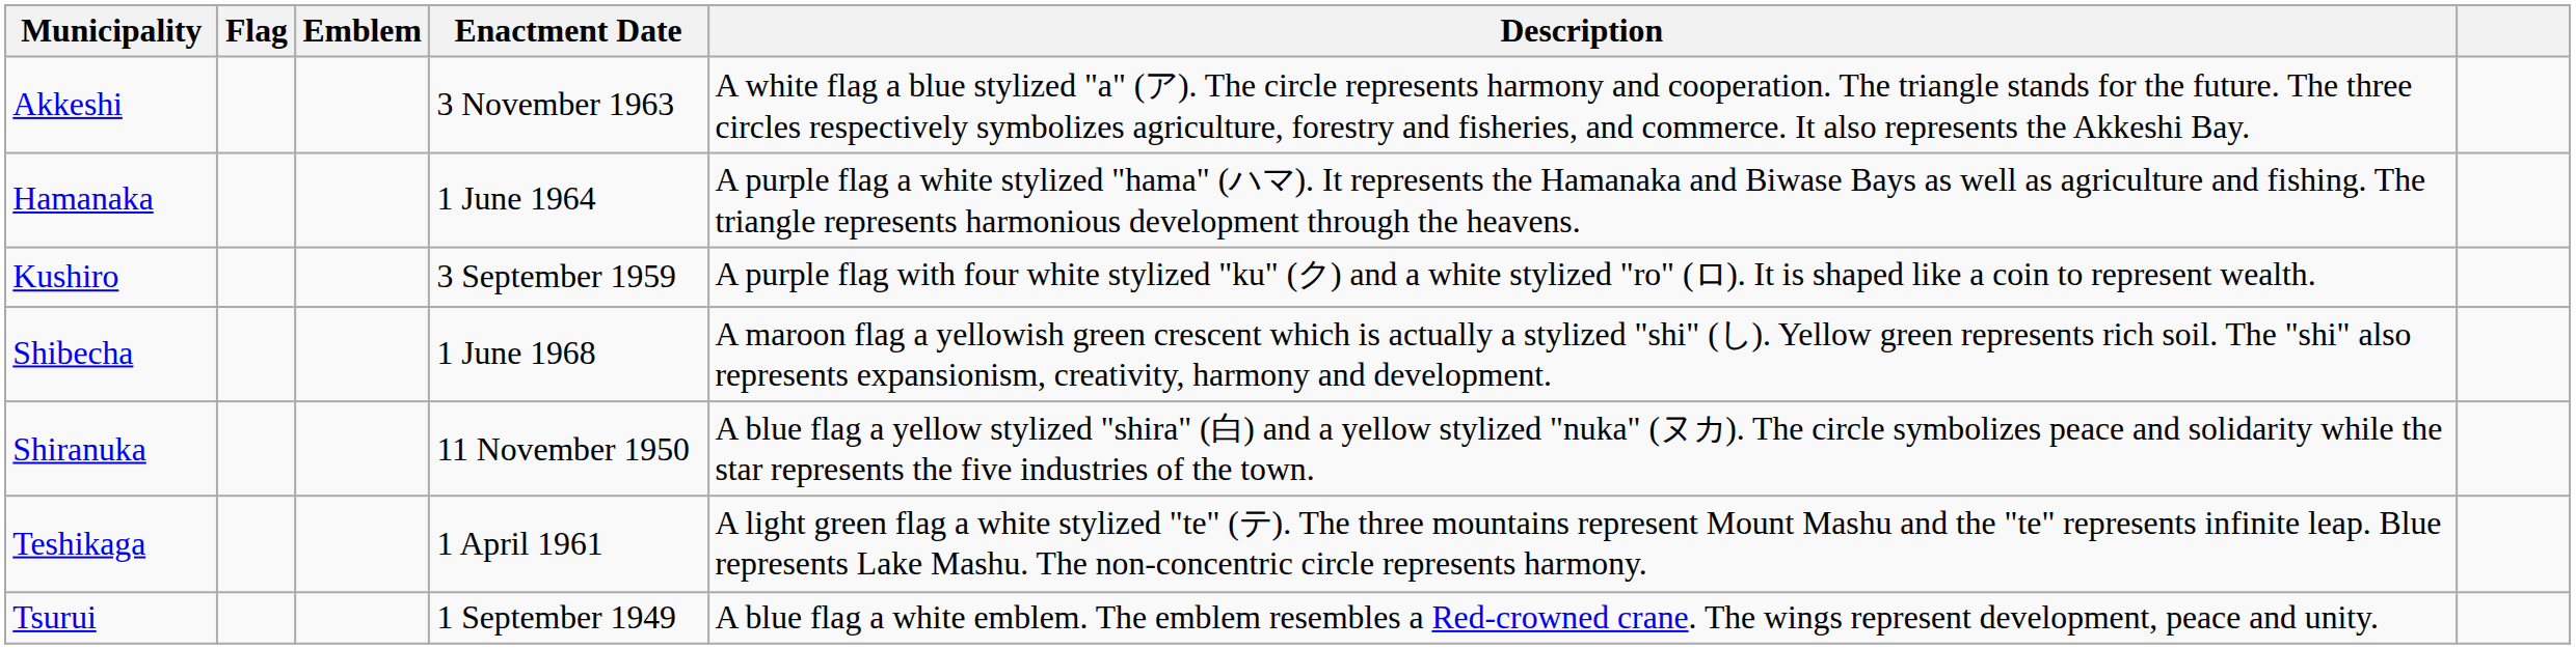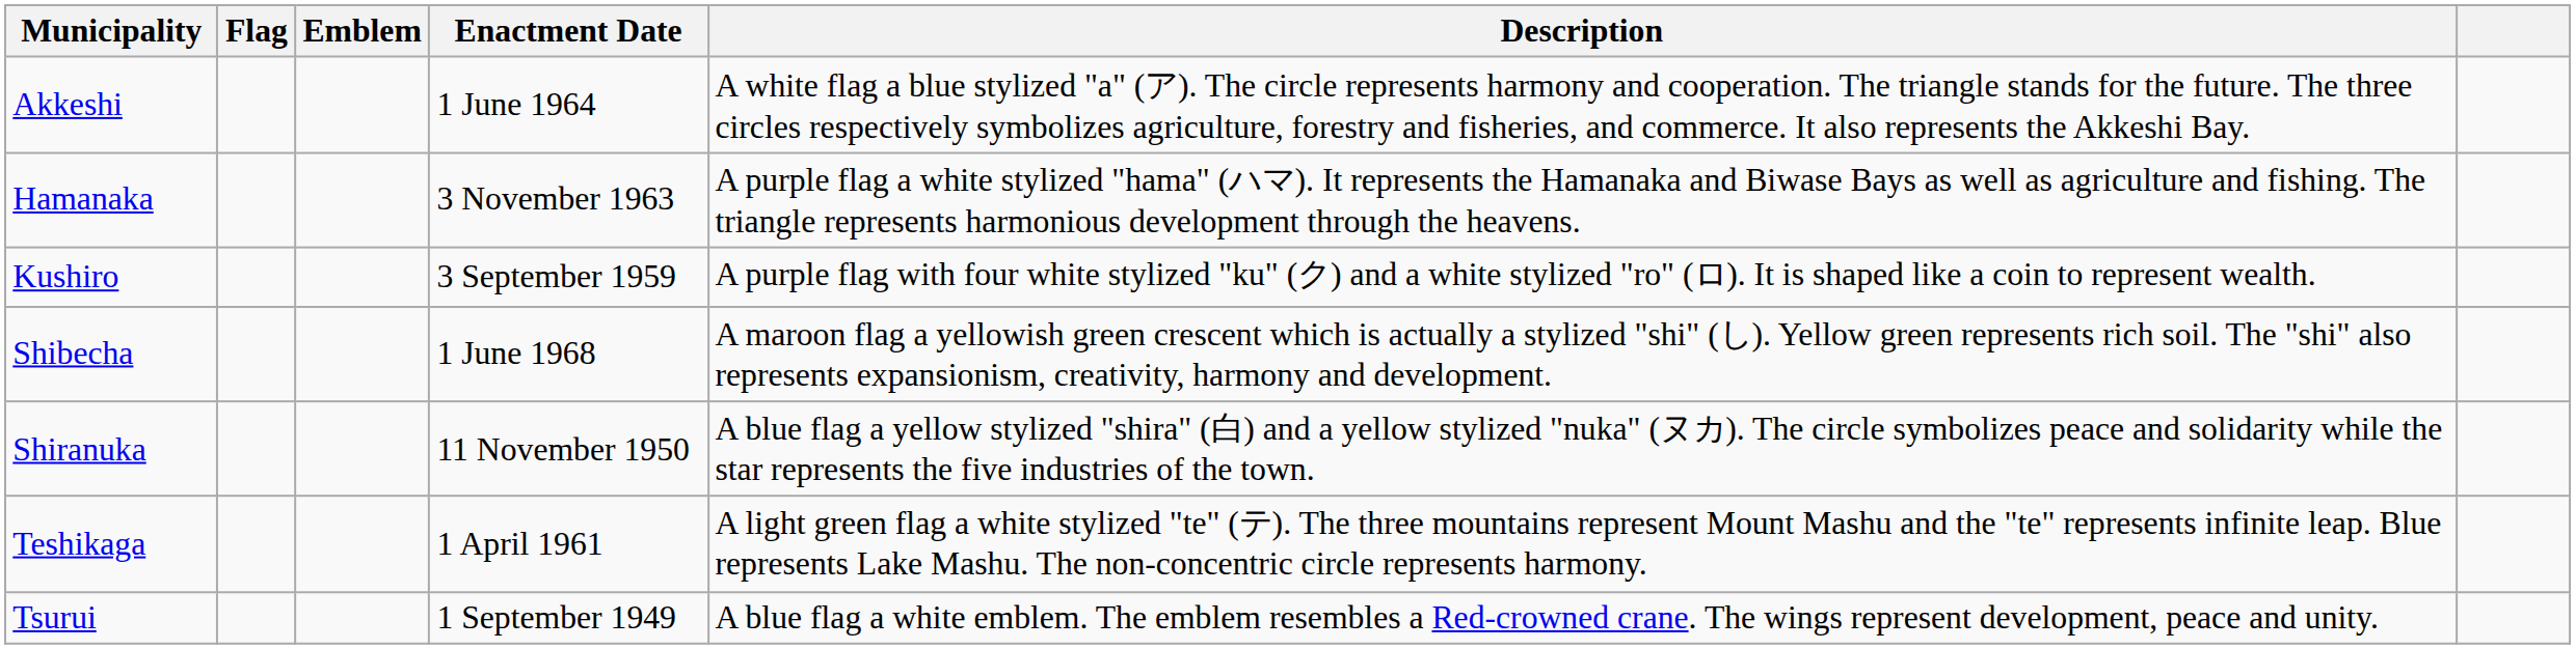 <table class="wikitable">
 <tr>
 <th style="width:12ch;">Municipality</th>
 <th>Flag</th>
 <th>Emblem</th>
 <th style="width:16ch;">Enactment Date</th>
 <th>Description</th>
 <th style="width:6ch;"></th>
 </tr>
 <tr>
 <td><a href='#'>Akkeshi</a></td>
 <td></td>
 <td></td>
-<td>3 November 1963</td>
+<td>1 June 1964</td>
 <td>A white flag a blue stylized "a" (ア). The circle represents harmony and cooperation. The triangle stands for the future. The three circles respectively symbolizes agriculture, forestry and fisheries, and commerce. It also represents the Akkeshi Bay.</td>
 <td></td>
 </tr>
 <tr>
 <td><a href='#'>Hamanaka</a></td>
 <td></td>
 <td></td>
-<td>1 June 1964</td>
+<td>3 November 1963</td>
 <td>A purple flag a white stylized "hama" (ハマ). It represents the Hamanaka and Biwase Bays as well as agriculture and fishing. The triangle represents harmonious development through the heavens.</td>
 <td></td>
 </tr>
 <tr>
 <td><a href='#'>Kushiro</a></td>
 <td></td>
 <td></td>
 <td>3 September 1959</td>
 <td>A purple flag with four white stylized "ku" (ク) and a white stylized "ro" (ロ). It is shaped like a coin to represent wealth.</td>
 <td></td>
 </tr>
 <tr>
 <td><a href='#'>Shibecha</a></td>
 <td></td>
 <td></td>
 <td>1 June 1968</td>
 <td>A maroon flag a yellowish green crescent which is actually a stylized "shi" (し). Yellow green represents rich soil. The "shi" also represents expansionism, creativity, harmony and development.</td>
 <td></td>
 </tr>
 <tr>
 <td><a href='#'>Shiranuka</a></td>
 <td></td>
 <td></td>
 <td>11 November 1950</td>
 <td>A blue flag a yellow stylized "shira" (白) and a yellow stylized "nuka" (ヌカ). The circle symbolizes peace and solidarity while the star represents the five industries of the town.</td>
 <td></td>
 </tr>
 <tr>
 <td><a href='#'>Teshikaga</a></td>
 <td></td>
 <td></td>
 <td>1 April 1961</td>
 <td>A light green flag a white stylized "te" (テ). The three mountains represent Mount Mashu and the "te" represents infinite leap. Blue represents Lake Mashu. The non-concentric circle represents harmony.</td>
 <td></td>
 </tr>
 <tr>
 <td><a href='#'>Tsurui</a></td>
 <td></td>
 <td></td>
 <td>1 September 1949</td>
 <td>A blue flag a white emblem. The emblem resembles a <a href='#'>Red-crowned crane</a>. The wings represent development, peace and unity.</td>
 <td></td>
 </tr>
 </table>
